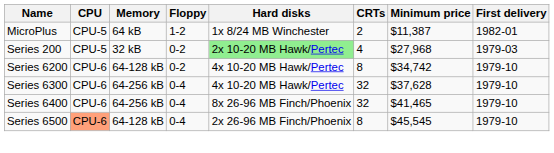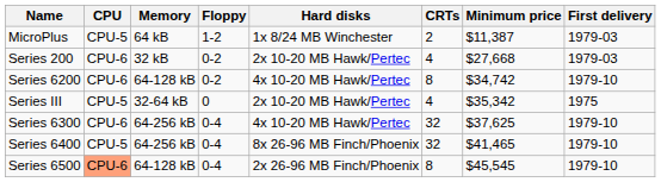 <table class="wikitable sortable">
 <tr>
 <th>Name</th>
 <th>CPU</th>
 <th>Memory</th>
 <th>Floppy</th>
 <th>Hard disks</th>
 <th>CRTs</th>
 <th>Minimum price</th>
 <th>First delivery</th>
 </tr>
 <tr>
 <td>MicroPlus</td>
 <td>CPU-5</td>
 <td>64 kB</td>
 <td>1-2</td>
 <td>1x 8/24 MB Winchester</td>
 <td>2</td>
 <td>$11,387</td>
-<td>1982-01</td>
+<td>1979-03</td>
 </tr>
 <tr>
 <td>Series 200</td>
-<td>CPU-5</td>
+<td>CPU-6</td>
 <td>32 kB</td>
 <td>0-2</td>
-<td style="background: lightgreen;">2x 10-20 MB Hawk/<a href='#'>Pertec</a></td>
+<td>2x 10-20 MB Hawk/<a href='#'>Pertec</a></td>
 <td>4</td>
-<td>$27,968</td>
+<td>$27,668</td>
 <td>1979-03</td>
 </tr>
 <tr>
 <td>Series 6200</td>
 <td>CPU-6</td>
 <td>64-128 kB</td>
 <td>0-2</td>
 <td>4x 10-20 MB Hawk/<a href='#'>Pertec</a></td>
 <td>8</td>
 <td>$34,742</td>
 <td>1979-10</td>
 </tr>
 <tr>
+<td>Series III</td>
+<td>CPU-5</td>
+<td>32-64 kB</td>
+<td>0</td>
+<td>2x 10-20 MB Hawk/<a href='#'>Pertec</a></td>
+<td>4</td>
+<td>$35,342</td>
+<td>1975</td>
+</tr>
+<tr>
 <td>Series 6300</td>
 <td>CPU-6</td>
 <td>64-256 kB</td>
 <td>0-4</td>
 <td>4x 10-20 MB  Hawk/<a href='#'>Pertec</a></td>
 <td>32</td>
-<td>$37,628</td>
+<td>$37,625</td>
 <td>1979-10</td>
 </tr>
 <tr>
 <td>Series 6400</td>
-<td>CPU-6</td>
+<td>CPU-5</td>
 <td>64-256 kB</td>
 <td>0-4</td>
 <td>8x 26-96 MB Finch/Phoenix</td>
 <td>32</td>
 <td>$41,465</td>
 <td>1979-10</td>
 </tr>
 <tr>
 <td>Series 6500</td>
 <td style="background: lightsalmon;">CPU-6</td>
 <td>64-128 kB</td>
 <td>0-4</td>
 <td>2x 26-96 MB Finch/Phoenix</td>
 <td>8</td>
 <td>$45,545</td>
 <td>1979-10</td>
 </tr>
 </table>
